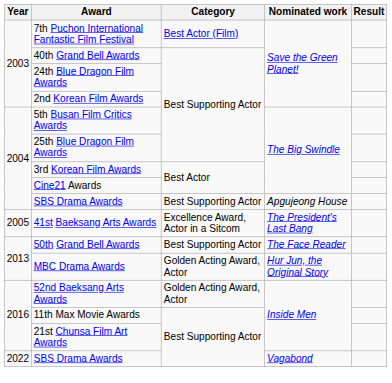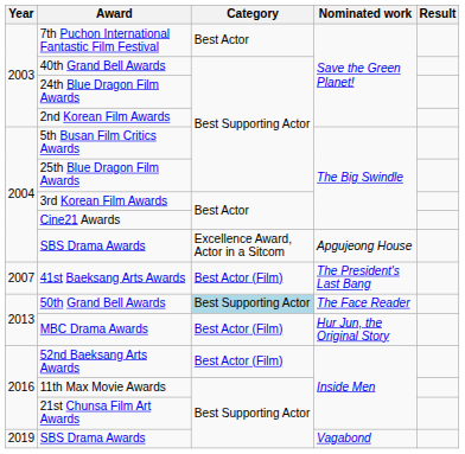 <table class = "wikitable sortable">
 <tr>
 <th>Year</th>
 <th>Award</th>
 <th>Category</th>
 <th>Nominated work</th>
 <th>Result</th>
 </tr>
 <tr>
 <td rowspan=4>2003</td>
 <td>7th <a href='#'>Puchon International Fantastic Film Festival</a></td>
-<td><a href='#'>Best Actor (Film)</a></td>
+<td>Best Actor</td>
 <td rowspan=4><em><a href='#'>Save the Green Planet!</a></em></td>
 <td></td>
 </tr>
 <tr>
 <td>40th <a href='#'>Grand Bell Awards</a></td>
 <td rowspan="5">Best Supporting Actor</td>
 <td></td>
 </tr>
 <tr>
 <td>24th <a href='#'>Blue Dragon Film Awards</a></td>
 <td></td>
 </tr>
 <tr>
 <td>2nd <a href='#'>Korean Film Awards</a></td>
 <td></td>
 </tr>
 <tr>
 <td rowspan="5">2004</td>
 <td>5th <a href='#'>Busan Film Critics Awards</a></td>
 <td rowspan="4"><em><a href='#'>The Big Swindle</a></em></td>
 <td></td>
 </tr>
 <tr>
 <td>25th <a href='#'>Blue Dragon Film Awards</a></td>
 <td></td>
 </tr>
 <tr>
 <td>3rd <a href='#'>Korean Film Awards</a></td>
 <td rowspan="2">Best Actor</td>
 <td></td>
 </tr>
 <tr>
 <td><a href='#'>Cine21</a> Awards</td>
 <td></td>
 </tr>
 <tr>
 <td><a href='#'>SBS Drama Awards</a></td>
-<td>Best Supporting Actor</td>
+<td>Excellence Award, Actor in a Sitcom</td>
 <td><em>Apgujeong House</em></td>
 <td></td>
 </tr>
 <tr>
-<td>2005</td>
+<td>2007</td>
 <td><a href='#'>41st</a> <a href='#'>Baeksang Arts Awards</a></td>
-<td>Excellence Award, Actor in a Sitcom</td>
+<td><a href='#'>Best Actor (Film)</a></td>
 <td><em><a href='#'>The President's Last Bang</a></em></td>
 <td></td>
 </tr>
 <tr>
 <td rowspan=2>2013</td>
 <td><a href='#'>50th</a> <a href='#'>Grand Bell Awards</a></td>
-<td>Best Supporting Actor</td>
+<td style="background: lightblue;">Best Supporting Actor</td>
 <td><em><a href='#'>The Face Reader</a></em></td>
 <td></td>
 </tr>
 <tr>
 <td><a href='#'>MBC Drama Awards</a></td>
-<td>Golden Acting Award, Actor</td>
+<td><a href='#'>Best Actor (Film)</a></td>
 <td><em><a href='#'>Hur Jun, the Original Story</a></em></td>
 <td></td>
 </tr>
 <tr>
 <td rowspan="3">2016</td>
 <td rowspan="1"><a href='#'>52nd Baeksang Arts Awards</a></td>
-<td>Golden Acting Award, Actor</td>
+<td><a href='#'>Best Actor (Film)</a></td>
 <td rowspan="3"><em><a href='#'>Inside Men</a></em></td>
 <td></td>
 </tr>
 <tr>
 <td>11th Max Movie Awards</td>
 <td rowspan="3">Best Supporting Actor</td>
 <td></td>
 </tr>
 <tr>
 <td>21st <a href='#'>Chunsa Film Art Awards</a></td>
 <td></td>
 </tr>
 <tr>
-<td>2022</td>
+<td>2019</td>
 <td><a href='#'>SBS Drama Awards</a></td>
 <td><em><a href='#'>Vagabond</a></em></td>
 <td></td>
 </tr>
 </table>
